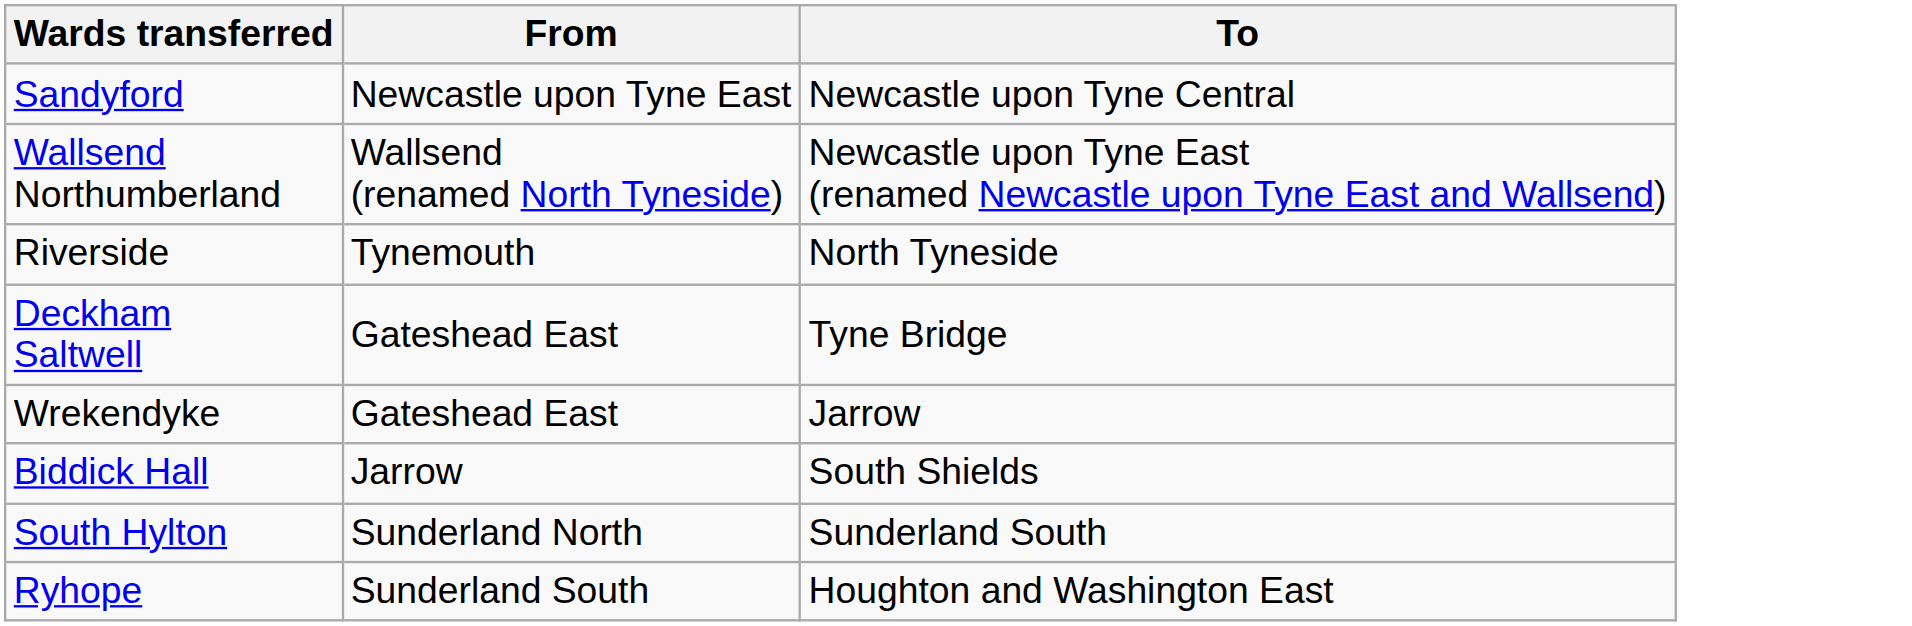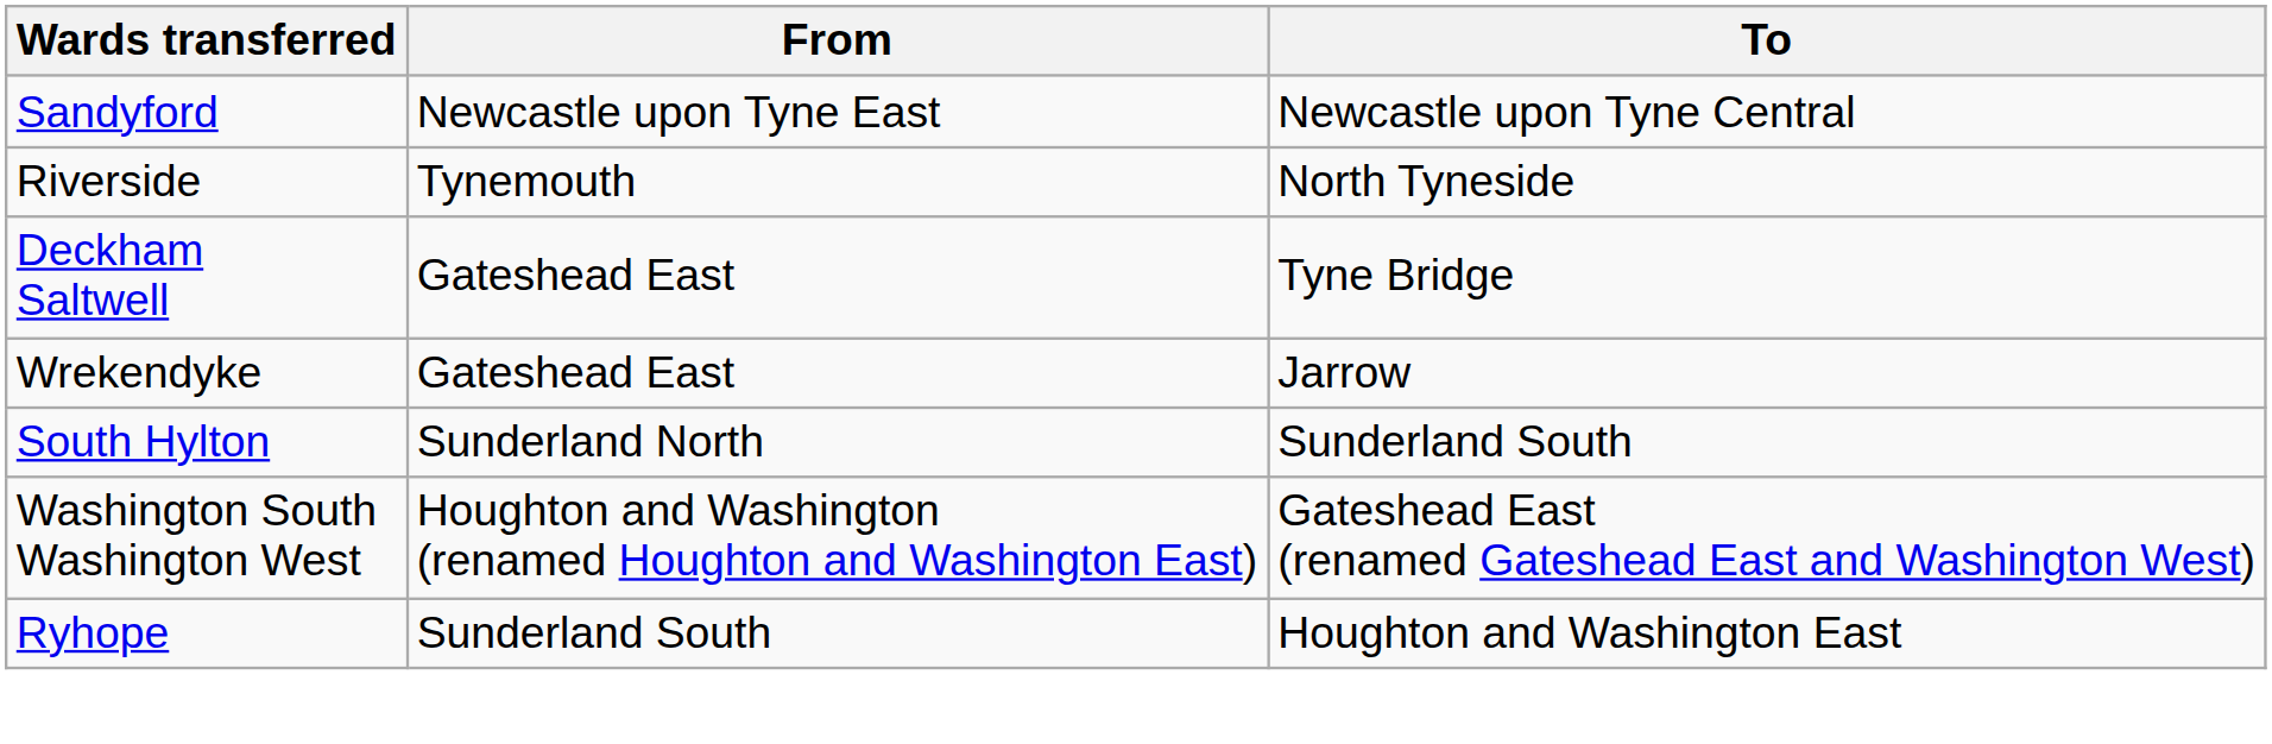 <table class="wikitable">
 <tr>
 <th>Wards transferred</th>
 <th>From</th>
 <th>To</th>
 </tr>
 <tr>
 <td><a href='#'>Sandyford</a></td>
 <td>Newcastle upon Tyne East</td>
 <td>Newcastle upon Tyne Central</td>
-</tr>
-<tr>
-<td><a href='#'>Wallsend</a><br>Northumberland</td>
-<td>Wallsend<br>(renamed <a href='#'>North Tyneside</a>)</td>
-<td>Newcastle upon Tyne East<br>(renamed <a href='#'>Newcastle upon Tyne East and Wallsend</a>)</td>
 </tr>
 <tr>
 <td>Riverside</td>
 <td>Tynemouth</td>
 <td>North Tyneside</td>
 </tr>
 <tr>
 <td><a href='#'>Deckham</a><br><a href='#'>Saltwell</a></td>
 <td>Gateshead East</td>
 <td>Tyne Bridge</td>
 </tr>
 <tr>
 <td>Wrekendyke</td>
 <td>Gateshead East</td>
 <td>Jarrow</td>
 </tr>
 <tr>
-<td><a href='#'>Biddick Hall</a></td>
-<td>Jarrow</td>
-<td>South Shields</td>
-</tr>
-<tr>
 <td><a href='#'>South Hylton</a></td>
 <td>Sunderland North</td>
 <td>Sunderland South</td>
+</tr>
+<tr>
+<td>Washington South<br>Washington West</td>
+<td>Houghton and Washington<br>(renamed <a href='#'>Houghton and Washington East</a>)</td>
+<td>Gateshead East<br>(renamed <a href='#'>Gateshead East and Washington West</a>)</td>
 </tr>
 <tr>
 <td><a href='#'>Ryhope</a></td>
 <td>Sunderland South</td>
 <td>Houghton and Washington East</td>
 </tr>
 </table>
